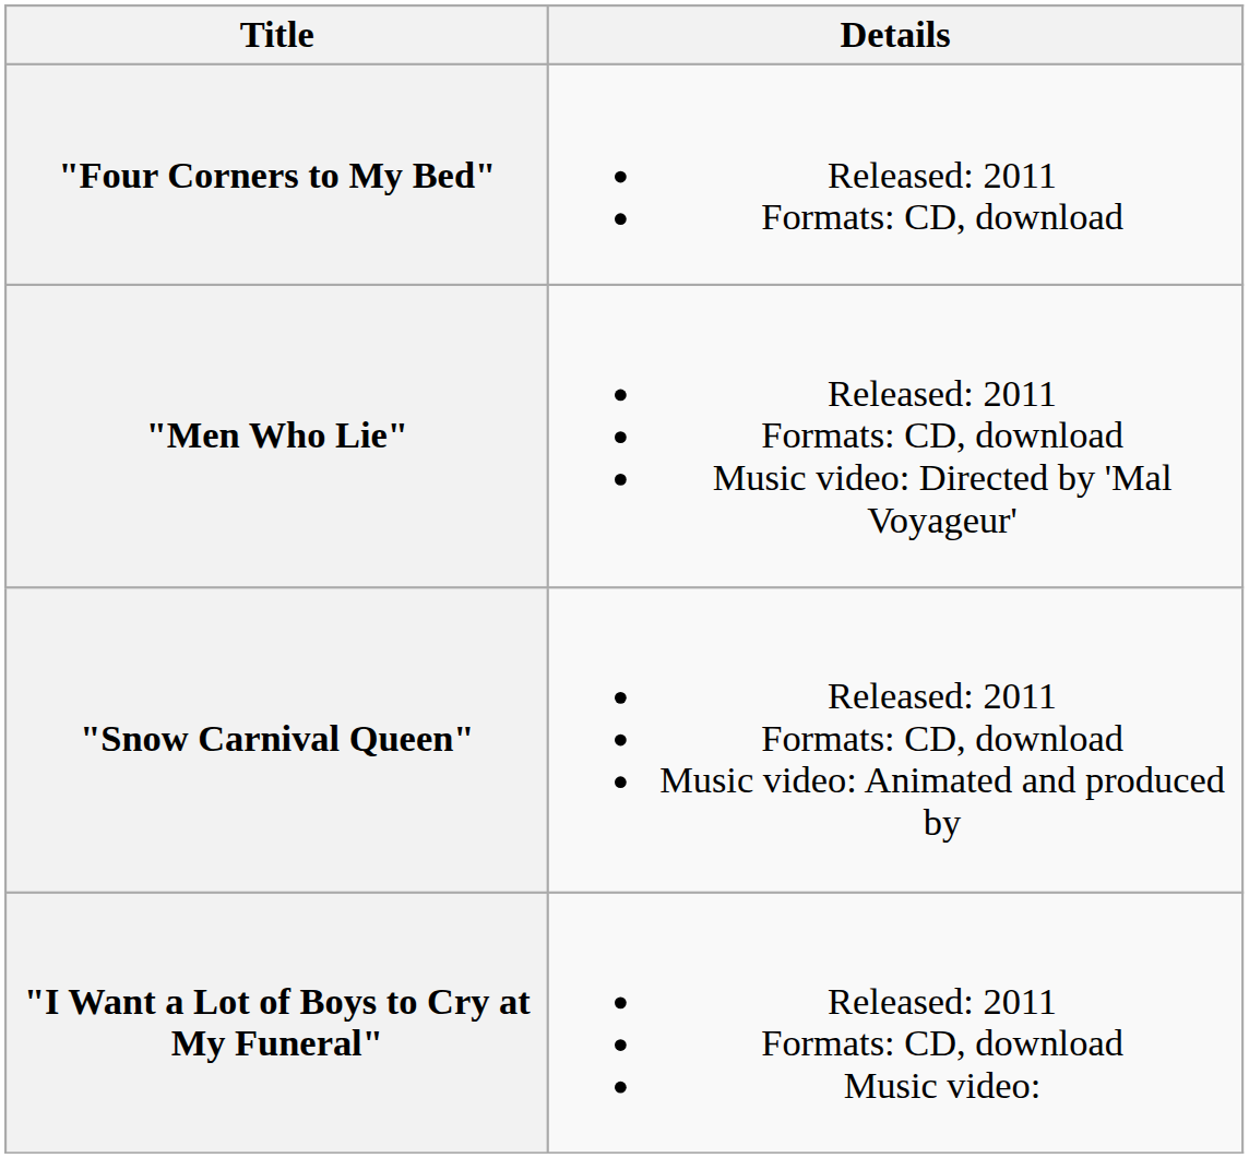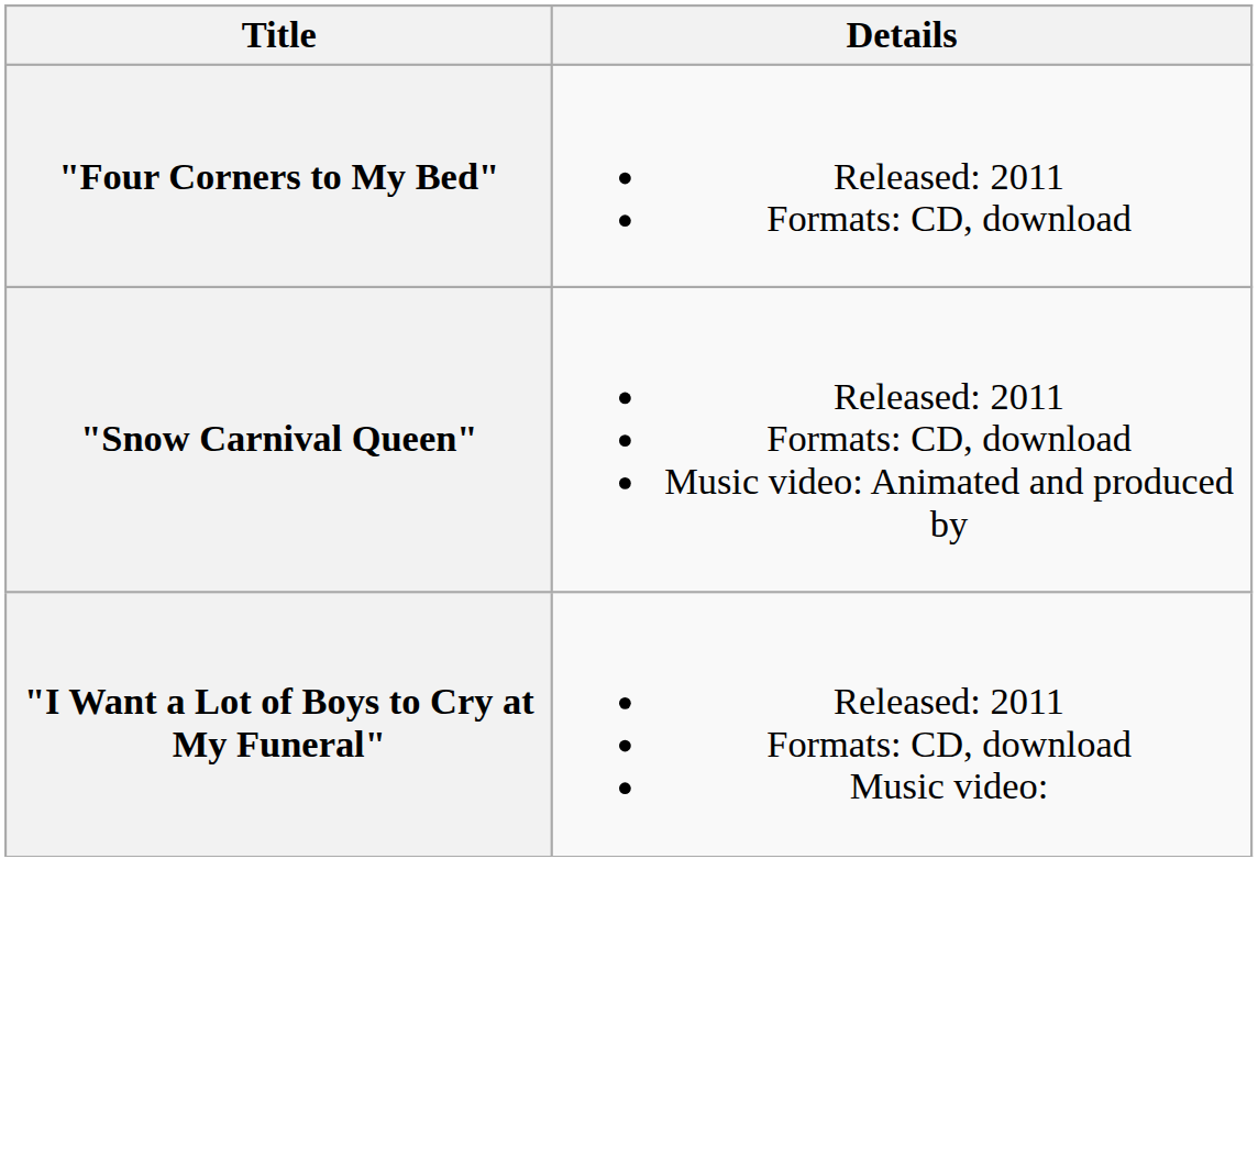 <table class="wikitable plainrowheaders" style="text-align:center;">
 <tr>
 <th style="width:14em;">Title</th>
 <th style="width:18em;">Details</th>
 </tr>
 <tr>
 <th scope="row">"Four Corners to My Bed"</th>
 <td><br><ul><li>Released: 2011</li><li>Formats: CD, download</li></ul></td>
 </tr>
 <tr>
-<th scope="row">"Men Who Lie"</th>
-<td><br><ul><li>Released: 2011</li><li>Formats: CD, download</li><li>Music video: Directed by 'Mal Voyageur'</li></ul></td>
-</tr>
-<tr>
 <th scope="row">"Snow Carnival Queen"</th>
 <td><br><ul><li>Released: 2011</li><li>Formats: CD, download</li><li>Music video: Animated and produced by </li></ul></td>
 </tr>
 <tr>
 <th scope="row">"I Want a Lot of Boys to Cry at My Funeral"</th>
 <td><br><ul><li>Released: 2011</li><li>Formats: CD, download</li><li>Music video: </li></ul></td>
 </tr>
 </table>
